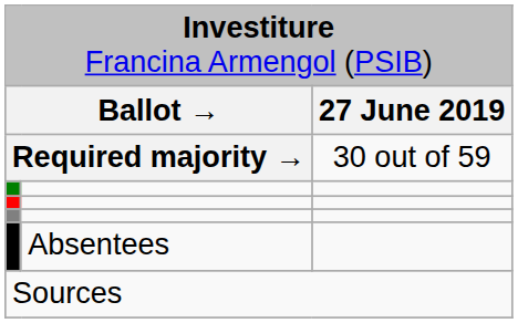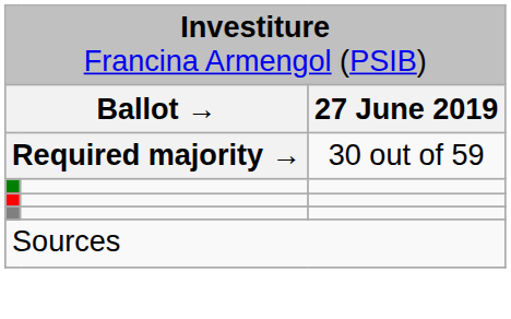 <table class="wikitable" style="text-align:center;">
 <tr>
 <td colspan="3" align="center" bgcolor="#C0C0C0"><strong>Investiture</strong><br><a href='#'>Francina Armengol</a> (<a href='#'>PSIB</a>)</td>
 </tr>
 <tr>
 <th colspan="2" width="150px">Ballot →</th>
 <th>27 June 2019</th>
 </tr>
 <tr>
 <th colspan="2">Required majority →</th>
 <td>30 out of 59 </td>
 </tr>
 <tr>
 <th width="1px" style="background:green;"></th>
 <td align="left"></td>
 <td></td>
 </tr>
 <tr>
 <th style="color:inherit;background:red;"></th>
 <td align="left"></td>
 <td></td>
 </tr>
 <tr>
 <th style="color:inherit;background:gray;"></th>
 <td align="left"></td>
 <td></td>
 </tr>
 <tr>
-<th style="color:inherit;background:black;"></th>
-<td align="left"><span>Absentees</span></td>
-<td></td>
-</tr>
-<tr>
 <td align="left" colspan="3">Sources</td>
 </tr>
 </table>
